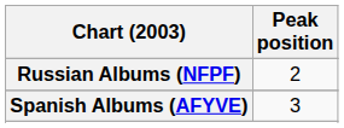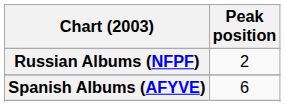 <table class="wikitable sortable plainrowheaders" style="text-align:center">
 <tr>
 <th>Chart (2003)</th>
 <th>Peak<br>position</th>
 </tr>
 <tr>
 </tr>
 <tr>
 </tr>
 <tr>
 </tr>
 <tr>
 </tr>
 <tr>
 </tr>
 <tr>
 </tr>
 <tr>
 </tr>
 <tr>
 </tr>
 <tr>
 </tr>
 <tr>
 </tr>
 <tr>
 </tr>
 <tr>
 </tr>
 <tr>
 </tr>
 <tr>
 </tr>
 <tr>
 </tr>
 <tr>
 </tr>
 <tr>
 </tr>
 <tr>
 </tr>
 <tr>
 </tr>
 <tr>
 <th scope="row">Russian Albums (<a href='#'>NFPF</a>)</th>
 <td align="center">2</td>
 </tr>
 <tr>
 </tr>
 <tr>
 <th scope="row">Spanish Albums (<a href='#'>AFYVE</a>)</th>
-<td align="center">3</td>
+<td align="center">6</td>
 </tr>
 <tr>
 </tr>
 <tr>
 </tr>
 <tr>
 </tr>
 <tr>
 </tr>
 <tr>
 </tr>
 </table>
